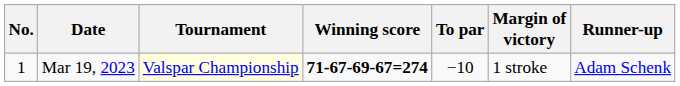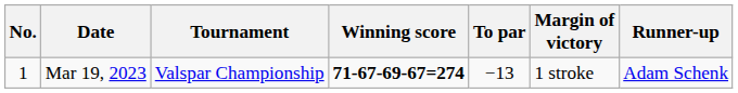 <table class="wikitable" style="font-size:95%;">
 <tr>
 <th>No.</th>
 <th>Date</th>
 <th>Tournament</th>
 <th>Winning score</th>
 <th>To par</th>
 <th>Margin of<br>victory</th>
 <th>Runner-up</th>
 </tr>
 <tr>
 <td align=center>1</td>
 <td align=right>Mar 19, <a href='#'>2023</a></td>
-<td style="background: lightyellow;"><a href='#'>Valspar Championship</a></td>
+<td><a href='#'>Valspar Championship</a></td>
 <td align=right><strong>71-67-69-67=274</strong></td>
-<td align=center>−10</td>
+<td align=center>−13</td>
 <td>1 stroke</td>
 <td> <a href='#'>Adam Schenk</a></td>
 </tr>
 </table>
